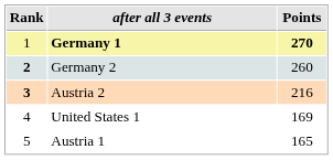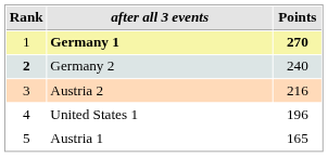 <table cellspacing="1" cellpadding="3" style="border:1px solid #AAAAAA;font-size:86%">
 <tr style="background-color: #E4E4E4;">
 <th style="border-bottom:1px solid #AAAAAA; width: 10px;">Rank</th>
 <th style="border-bottom:1px solid #AAAAAA; width: 210px;"><em>after all 3 events</em></th>
 <th style="border-bottom:1px solid #AAAAAA; width: 40px;">Points</th>
 </tr>
 <tr style="background:#f7f6a8;">
 <td align=center>1</td>
 <td> <strong>Germany 1</strong></td>
 <td align=center><strong>270</strong></td>
 </tr>
 <tr style="background:#dce5e5;">
 <td align=center><strong>2</strong></td>
 <td> Germany 2</td>
-<td align=center>260</td>
+<td align=center>240</td>
 </tr>
 <tr style="background:#ffdab9;">
-<td align=center><strong>3</strong></td>
+<td align=center>3</td>
 <td> Austria 2</td>
 <td align=center>216</td>
 </tr>
 <tr>
 <td align=center>4</td>
 <td> United States 1</td>
-<td align=center>169</td>
+<td align=center>196</td>
 </tr>
 <tr>
 <td align=center>5</td>
 <td> Austria 1</td>
 <td align=center>165</td>
 </tr>
 </table>
